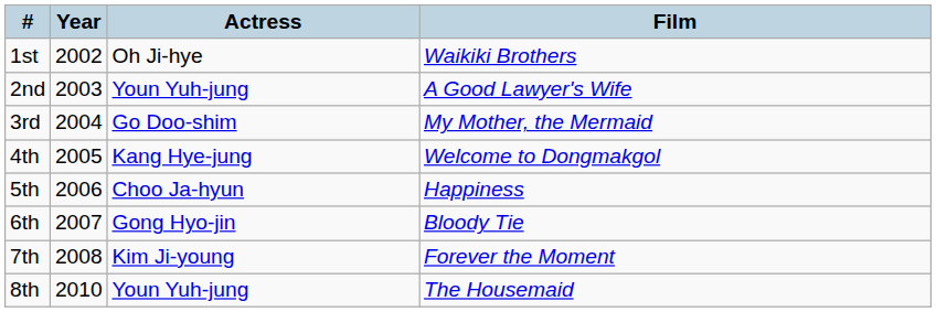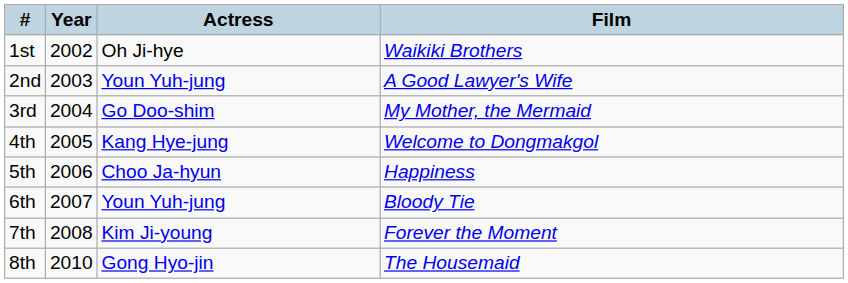 <table class="wikitable" style="width:700px">
 <tr>
 <th style="background:#BED5E1; width:10px">#</th>
 <th style="background:#BED5E1; width:10px">Year</th>
 <th style="background:#BED5E1;">Actress</th>
 <th style="background:#BED5E1;">Film</th>
 </tr>
 <tr>
 <td>1st</td>
 <td>2002</td>
 <td>Oh Ji-hye</td>
 <td><em><a href='#'>Waikiki Brothers</a></em></td>
 </tr>
 <tr>
 <td>2nd</td>
 <td>2003</td>
 <td><a href='#'>Youn Yuh-jung</a></td>
 <td><em><a href='#'>A Good Lawyer's Wife</a></em></td>
 </tr>
 <tr>
 <td>3rd</td>
 <td>2004</td>
 <td><a href='#'>Go Doo-shim</a></td>
 <td><em><a href='#'>My Mother, the Mermaid</a></em></td>
 </tr>
 <tr>
 <td>4th</td>
 <td>2005</td>
 <td><a href='#'>Kang Hye-jung</a></td>
 <td><em><a href='#'>Welcome to Dongmakgol</a></em></td>
 </tr>
 <tr>
 <td>5th</td>
 <td>2006</td>
 <td><a href='#'>Choo Ja-hyun</a></td>
 <td><em><a href='#'>Happiness</a></em></td>
 </tr>
 <tr>
 <td>6th</td>
 <td>2007</td>
-<td><a href='#'>Gong Hyo-jin</a></td>
+<td><a href='#'>Youn Yuh-jung</a></td>
 <td><em><a href='#'>Bloody Tie</a></em></td>
 </tr>
 <tr>
 <td>7th</td>
 <td>2008</td>
 <td><a href='#'>Kim Ji-young</a></td>
 <td><em><a href='#'>Forever the Moment</a></em></td>
 </tr>
 <tr>
 <td>8th</td>
 <td>2010</td>
-<td><a href='#'>Youn Yuh-jung</a></td>
+<td><a href='#'>Gong Hyo-jin</a></td>
 <td><em><a href='#'>The Housemaid</a></em></td>
 </tr>
 </table>
